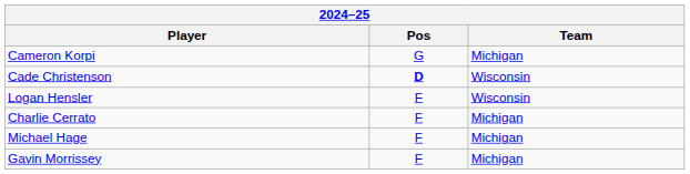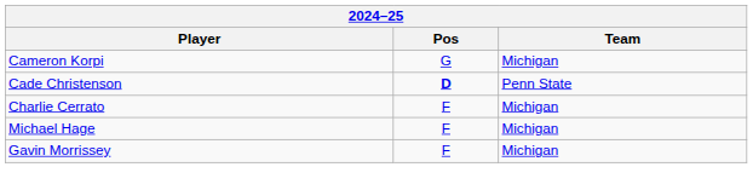 <table class="wikitable" width=95%>
 <tr>
 <th colspan=3><a href='#'>2024–25</a></th>
 </tr>
 <tr>
 <th>Player</th>
 <th>Pos</th>
 <th>Team</th>
 </tr>
 <tr>
 <td><a href='#'>Cameron Korpi</a></td>
 <td style="text-align:center;"><a href='#'>G</a></td>
 <td><a href='#'>Michigan</a></td>
 </tr>
 <tr>
 <td><a href='#'>Cade Christenson</a></td>
 <td style="text-align:center;"><strong><a href='#'>D</a></strong></td>
-<td><a href='#'>Wisconsin</a></td>
-</tr>
-<tr>
-<td><a href='#'>Logan Hensler</a></td>
-<td style="text-align:center;"><a href='#'>F</a></td>
-<td><a href='#'>Wisconsin</a></td>
+<td><a href='#'>Penn State</a></td>
 </tr>
 <tr>
 <td><a href='#'>Charlie Cerrato</a></td>
 <td style="text-align:center;"><a href='#'>F</a></td>
 <td><a href='#'>Michigan</a></td>
 </tr>
 <tr>
 <td><a href='#'>Michael Hage</a></td>
 <td style="text-align:center;"><a href='#'>F</a></td>
 <td><a href='#'>Michigan</a></td>
 </tr>
 <tr>
 <td><a href='#'>Gavin Morrissey</a></td>
 <td style="text-align:center;"><a href='#'>F</a></td>
 <td><a href='#'>Michigan</a></td>
 </tr>
 </table>
